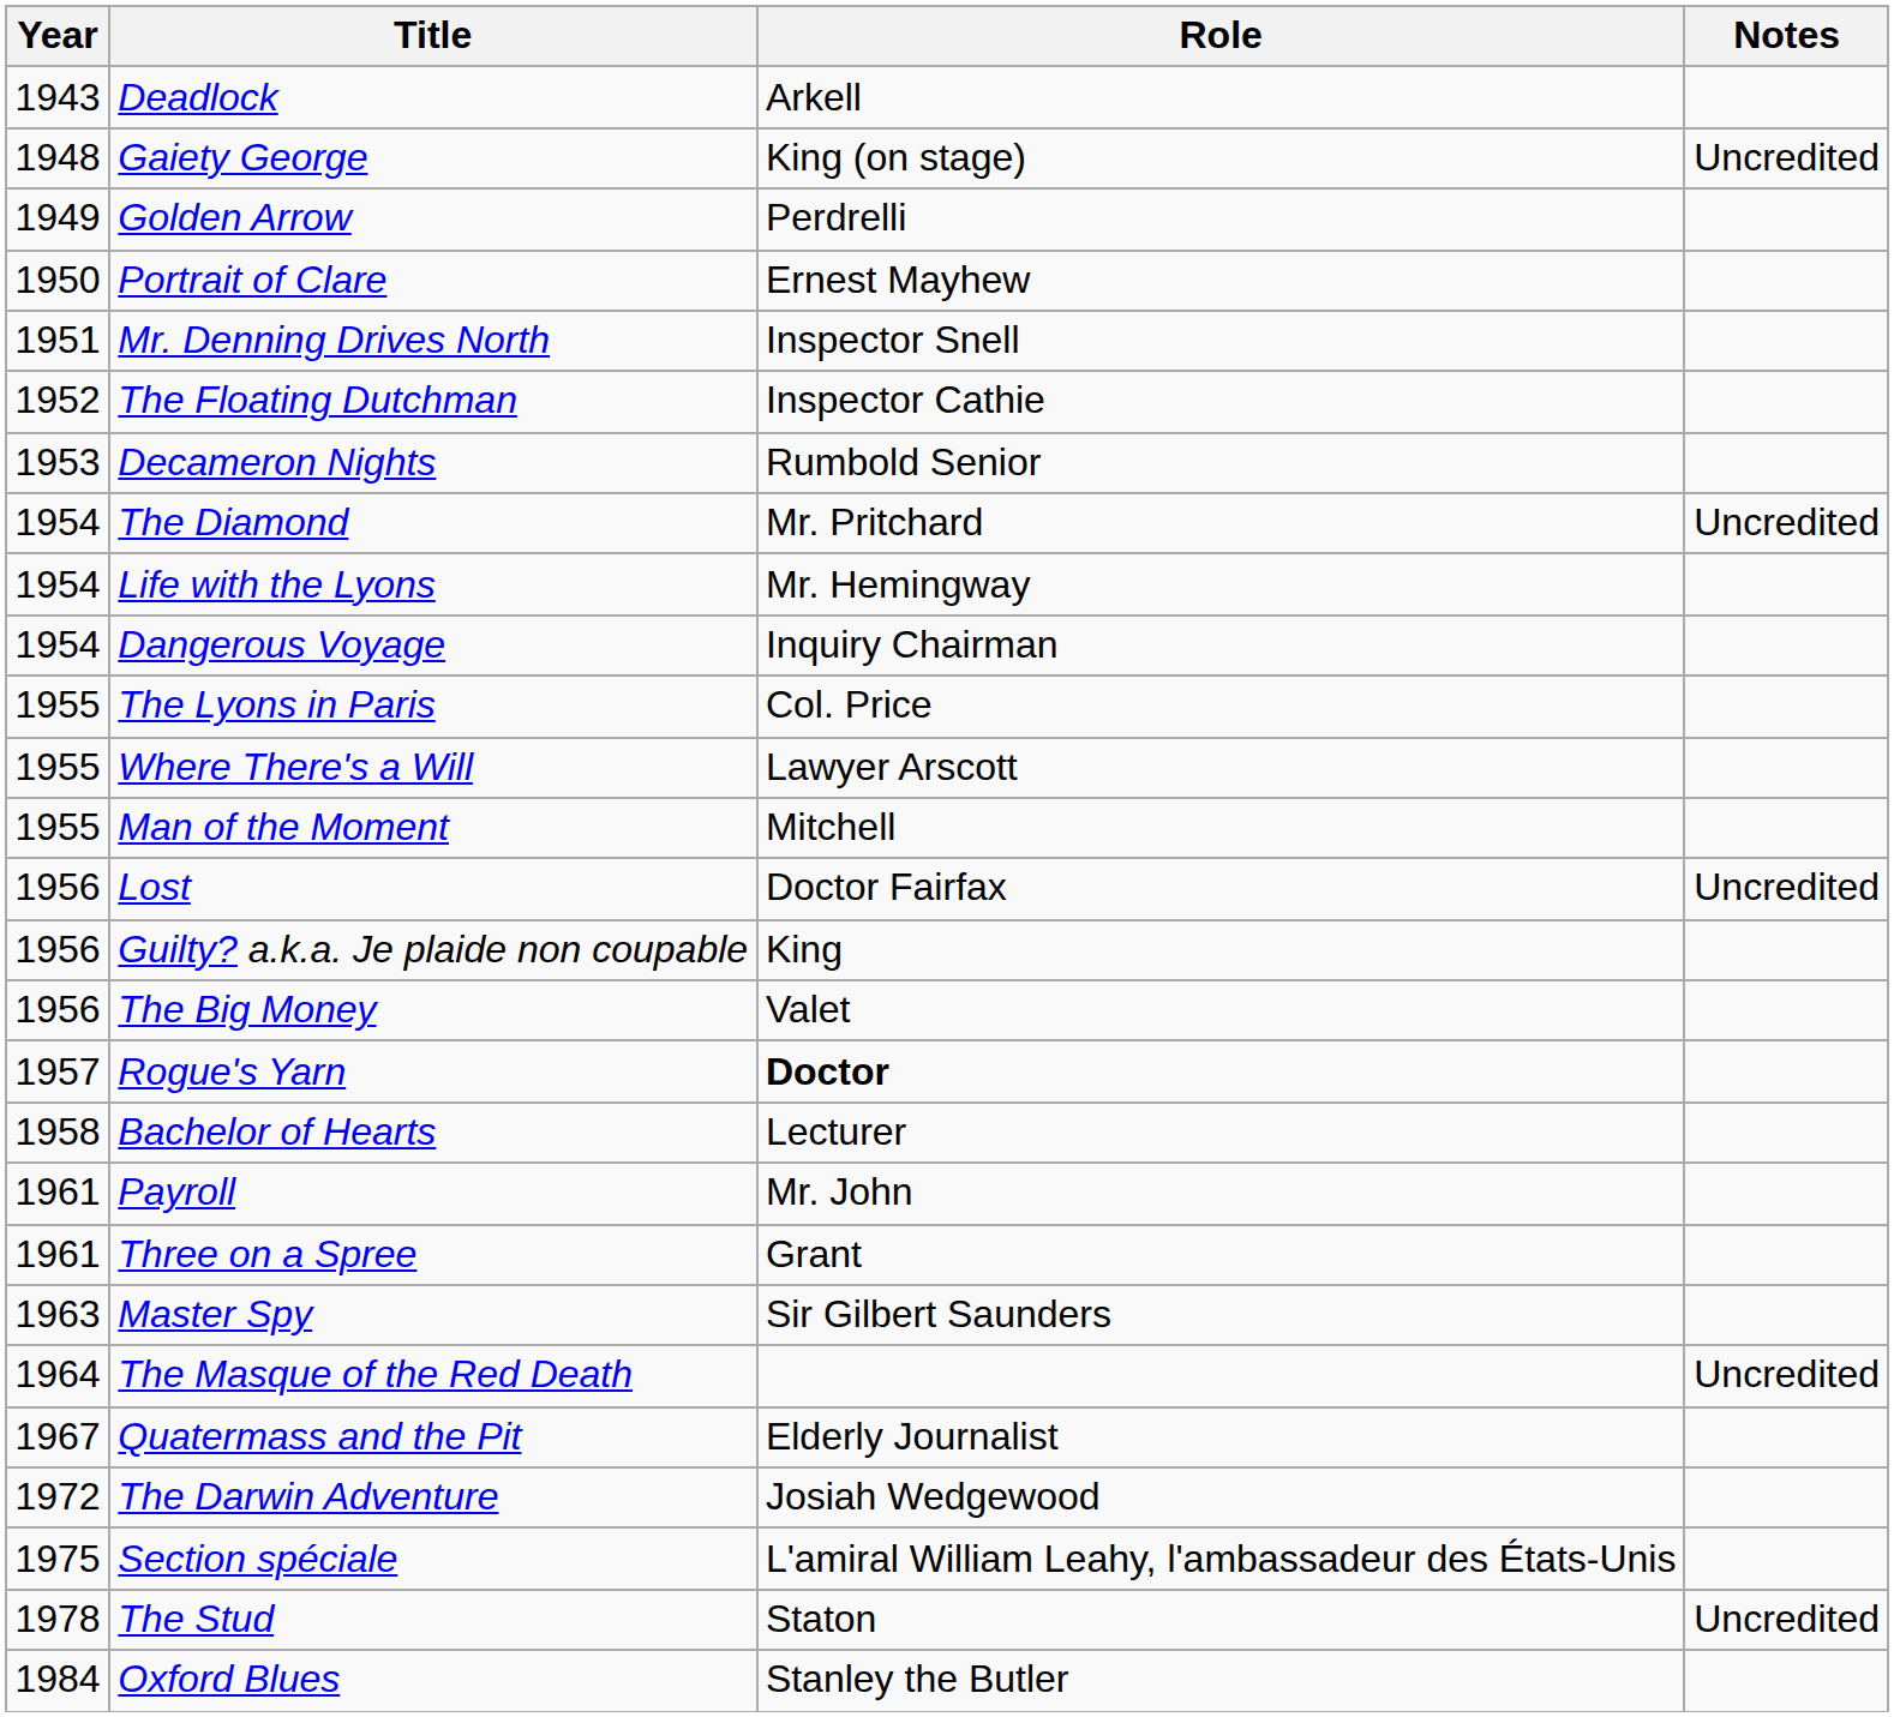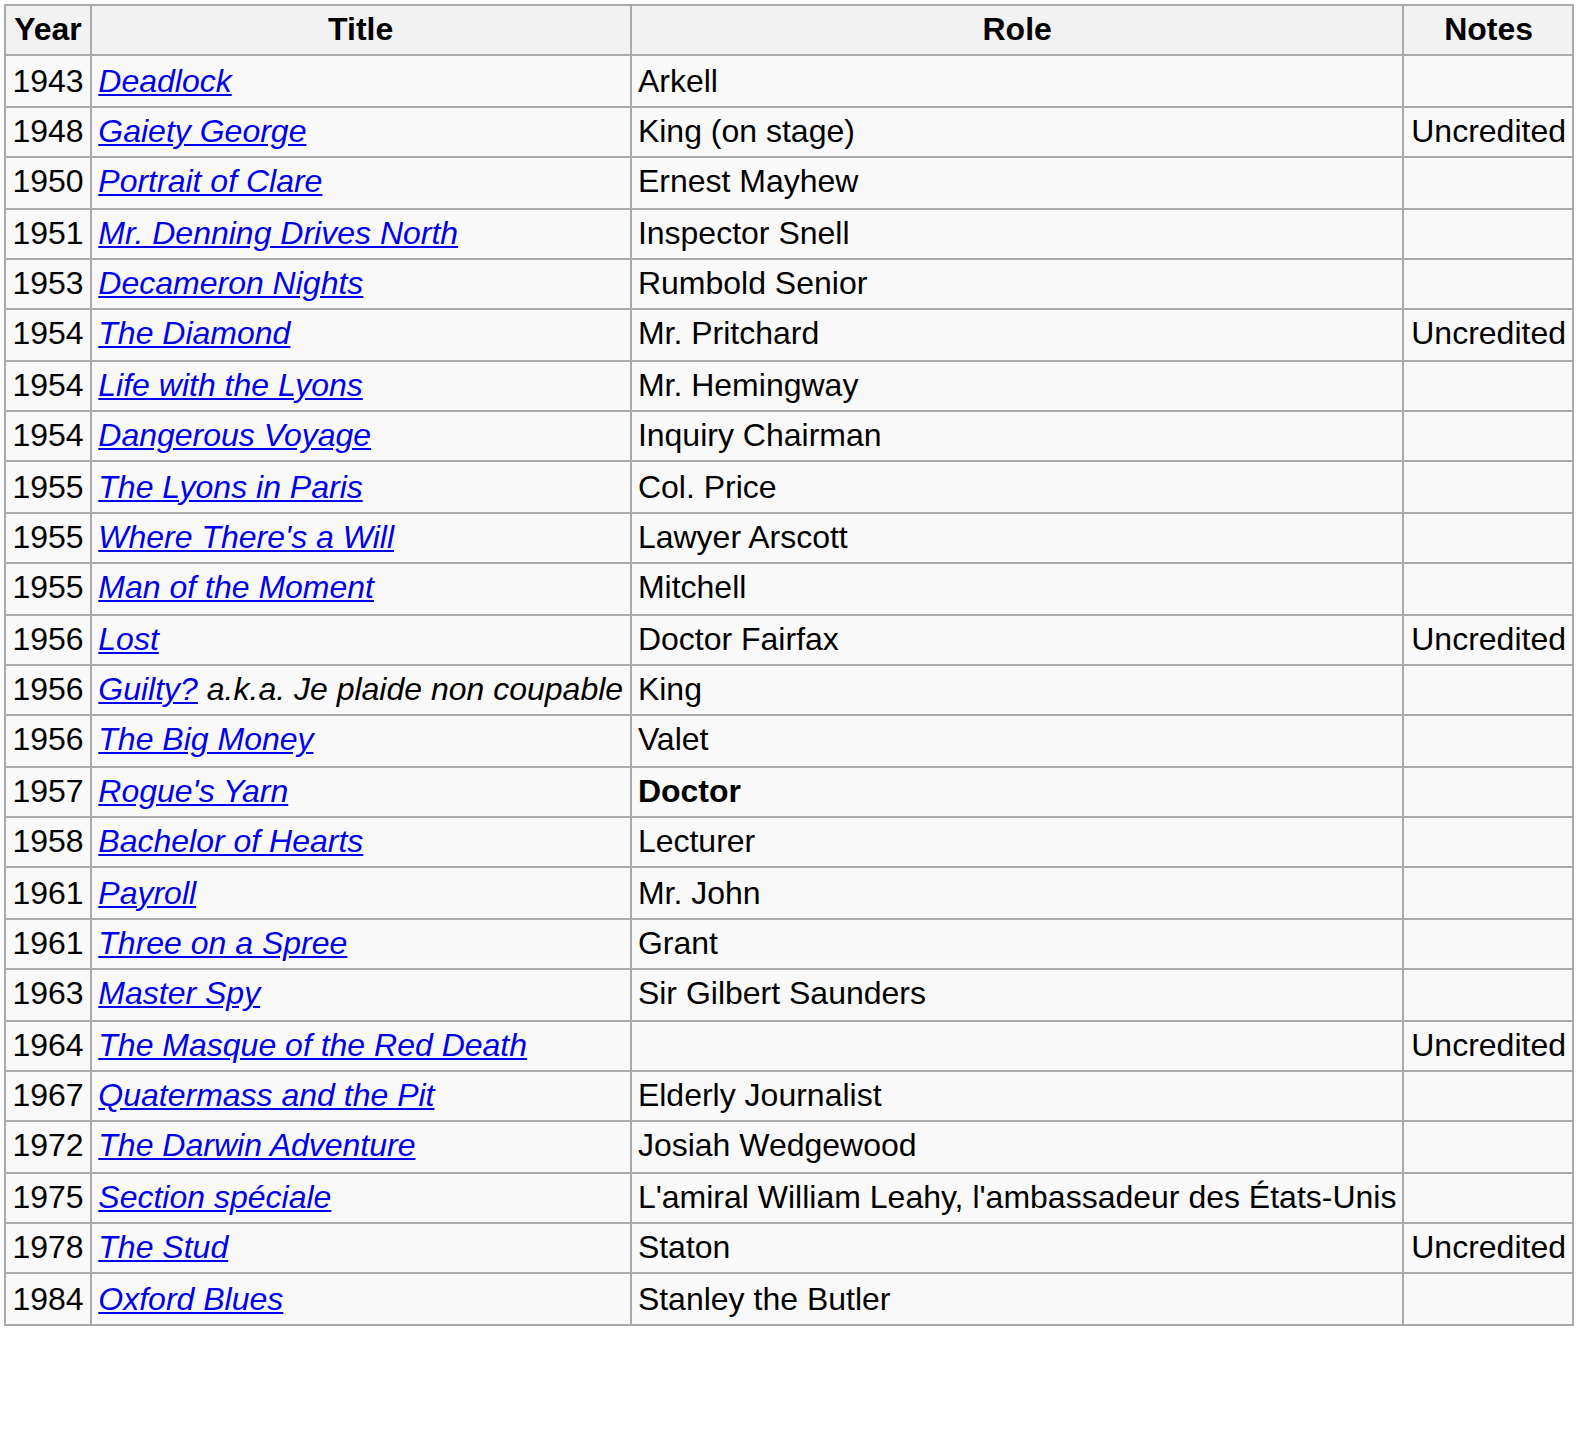 <table class="wikitable">
 <tr>
 <th>Year</th>
 <th>Title</th>
 <th>Role</th>
 <th>Notes</th>
 </tr>
 <tr>
 <td>1943</td>
 <td><em><a href='#'>Deadlock</a></em></td>
 <td>Arkell</td>
 <td></td>
 </tr>
 <tr>
 <td>1948</td>
 <td><em><a href='#'>Gaiety George</a></em></td>
 <td>King (on stage)</td>
 <td>Uncredited</td>
 </tr>
 <tr>
-<td>1949</td>
-<td><em><a href='#'>Golden Arrow</a></em></td>
-<td>Perdrelli</td>
-<td></td>
-</tr>
-<tr>
 <td>1950</td>
 <td><em><a href='#'>Portrait of Clare</a></em></td>
 <td>Ernest Mayhew</td>
 <td></td>
 </tr>
 <tr>
 <td>1951</td>
 <td><em><a href='#'>Mr. Denning Drives North</a></em></td>
 <td>Inspector Snell</td>
-<td></td>
-</tr>
-<tr>
-<td>1952</td>
-<td><em><a href='#'>The Floating Dutchman</a></em></td>
-<td>Inspector Cathie</td>
 <td></td>
 </tr>
 <tr>
 <td>1953</td>
 <td><em><a href='#'>Decameron Nights</a></em></td>
 <td>Rumbold Senior</td>
 <td></td>
 </tr>
 <tr>
 <td>1954</td>
 <td><em><a href='#'>The Diamond</a></em></td>
 <td>Mr. Pritchard</td>
 <td>Uncredited</td>
 </tr>
 <tr>
 <td>1954</td>
 <td><em><a href='#'>Life with the Lyons</a></em></td>
 <td>Mr. Hemingway</td>
 <td></td>
 </tr>
 <tr>
 <td>1954</td>
 <td><em><a href='#'>Dangerous Voyage</a></em></td>
 <td>Inquiry Chairman</td>
 <td></td>
 </tr>
 <tr>
 <td>1955</td>
 <td><em><a href='#'>The Lyons in Paris</a></em></td>
 <td>Col. Price</td>
 <td></td>
 </tr>
 <tr>
 <td>1955</td>
 <td><em><a href='#'>Where There's a Will</a></em></td>
 <td>Lawyer Arscott</td>
 <td></td>
 </tr>
 <tr>
 <td>1955</td>
 <td><em><a href='#'>Man of the Moment</a></em></td>
 <td>Mitchell</td>
 <td></td>
 </tr>
 <tr>
 <td>1956</td>
 <td><em><a href='#'>Lost</a></em></td>
 <td>Doctor Fairfax</td>
 <td>Uncredited</td>
 </tr>
 <tr>
 <td>1956</td>
 <td><em><a href='#'>Guilty?</a> a.k.a. Je plaide non coupable</em></td>
 <td>King</td>
 <td></td>
 </tr>
 <tr>
 <td>1956</td>
 <td><em><a href='#'>The Big Money</a></em></td>
 <td>Valet</td>
 <td></td>
 </tr>
 <tr>
 <td>1957</td>
 <td><em><a href='#'>Rogue's Yarn</a></em></td>
 <td><strong>Doctor</strong></td>
 <td></td>
 </tr>
 <tr>
 <td>1958</td>
 <td><em><a href='#'>Bachelor of Hearts</a></em></td>
 <td>Lecturer</td>
 <td></td>
 </tr>
 <tr>
 <td>1961</td>
 <td><em><a href='#'>Payroll</a></em></td>
 <td>Mr. John</td>
 <td></td>
 </tr>
 <tr>
 <td>1961</td>
 <td><em><a href='#'>Three on a Spree</a></em></td>
 <td>Grant</td>
 <td></td>
 </tr>
 <tr>
 <td>1963</td>
 <td><em><a href='#'>Master Spy</a></em></td>
 <td>Sir Gilbert Saunders</td>
 <td></td>
 </tr>
 <tr>
 <td>1964</td>
 <td><em><a href='#'>The Masque of the Red Death</a></em></td>
 <td></td>
 <td>Uncredited</td>
 </tr>
 <tr>
 <td>1967</td>
 <td><em><a href='#'>Quatermass and the Pit</a></em></td>
 <td>Elderly Journalist</td>
 <td></td>
 </tr>
 <tr>
 <td>1972</td>
 <td><em><a href='#'>The Darwin Adventure</a></em></td>
 <td>Josiah Wedgewood</td>
 <td></td>
 </tr>
 <tr>
 <td>1975</td>
 <td><em><a href='#'>Section spéciale</a></em></td>
 <td>L'amiral William Leahy, l'ambassadeur des États-Unis</td>
 <td></td>
 </tr>
 <tr>
 <td>1978</td>
 <td><em><a href='#'>The Stud</a></em></td>
 <td>Staton</td>
 <td>Uncredited</td>
 </tr>
 <tr>
 <td>1984</td>
 <td><em><a href='#'>Oxford Blues</a></em></td>
 <td>Stanley the Butler</td>
 <td></td>
 </tr>
 </table>
